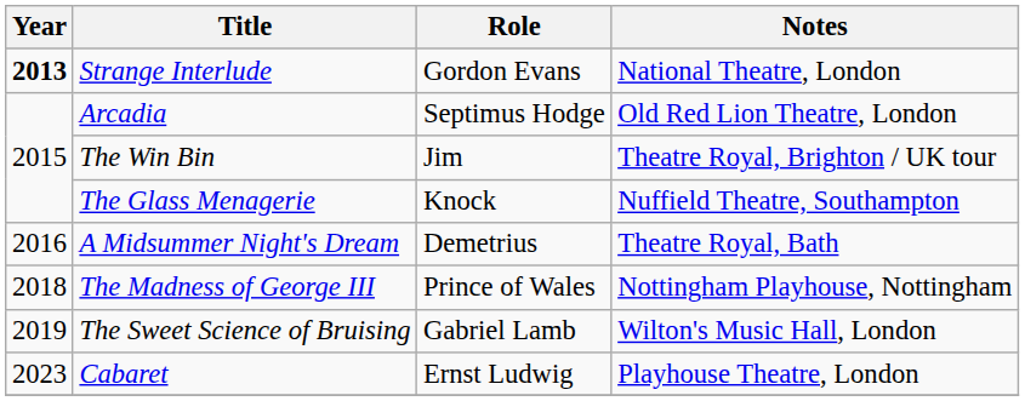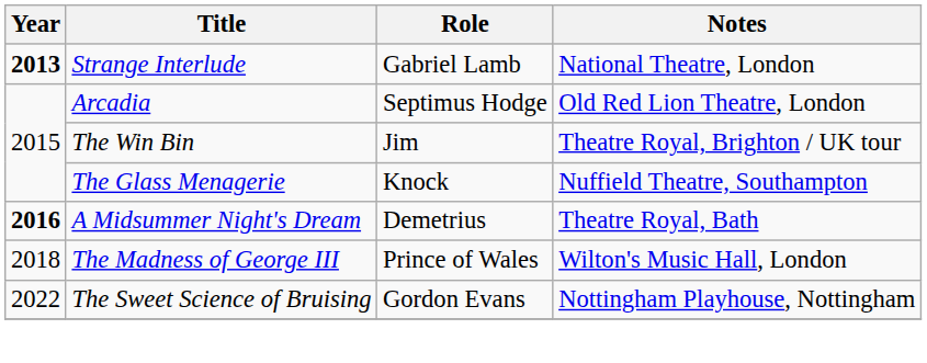 <table class="wikitable sortable">
 <tr>
 <th>Year</th>
 <th>Title</th>
 <th>Role</th>
 <th class="unsortable">Notes</th>
 </tr>
 <tr>
 <td><strong>2013</strong></td>
 <td><em><a href='#'>Strange Interlude</a></em></td>
-<td>Gordon Evans</td>
+<td>Gabriel Lamb</td>
 <td><a href='#'>National Theatre</a>, London</td>
 </tr>
 <tr>
 <td rowspan="3">2015</td>
 <td><em><a href='#'>Arcadia</a></em></td>
 <td>Septimus Hodge</td>
 <td><a href='#'>Old Red Lion Theatre</a>, London</td>
 </tr>
 <tr>
 <td><em>The Win Bin</em></td>
 <td>Jim</td>
 <td><a href='#'>Theatre Royal, Brighton</a> / UK tour</td>
 </tr>
 <tr>
 <td><em><a href='#'>The Glass Menagerie</a></em></td>
 <td>Knock</td>
 <td><a href='#'>Nuffield Theatre, Southampton</a></td>
 </tr>
 <tr>
-<td>2016</td>
+<td><strong>2016</strong></td>
 <td><em><a href='#'>A Midsummer Night's Dream</a></em></td>
 <td>Demetrius</td>
 <td><a href='#'>Theatre Royal, Bath</a></td>
 </tr>
 <tr>
 <td>2018</td>
 <td><em><a href='#'>The Madness of George III</a></em></td>
 <td>Prince of Wales</td>
-<td><a href='#'>Nottingham Playhouse</a>, Nottingham</td>
-</tr>
-<tr>
-<td>2019</td>
-<td><em>The Sweet Science of Bruising</em></td>
-<td>Gabriel Lamb</td>
 <td><a href='#'>Wilton's Music Hall</a>, London</td>
 </tr>
 <tr>
-<td>2023</td>
-<td><em><a href='#'>Cabaret</a></em></td>
-<td>Ernst Ludwig</td>
-<td><a href='#'>Playhouse Theatre</a>, London</td>
+<td>2022</td>
+<td><em>The Sweet Science of Bruising</em></td>
+<td>Gordon Evans</td>
+<td><a href='#'>Nottingham Playhouse</a>, Nottingham</td>
 </tr>
 <tr>
 </tr>
 </table>
